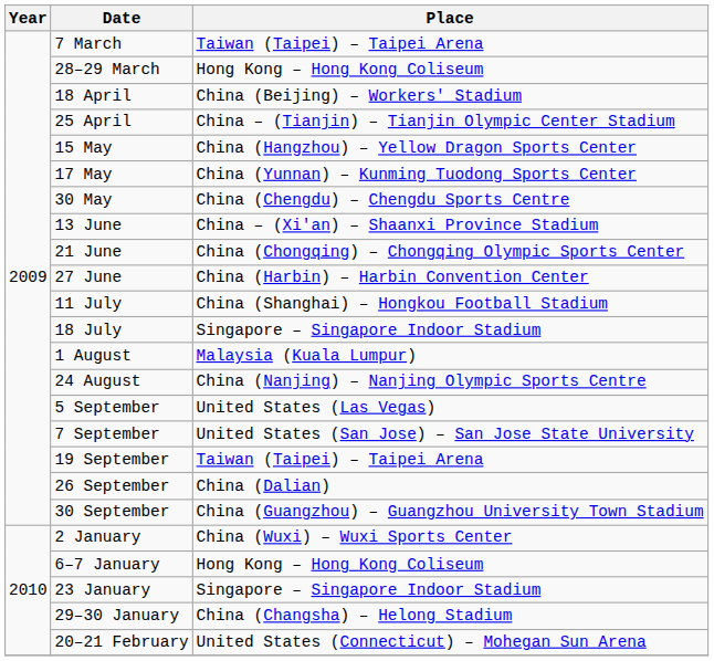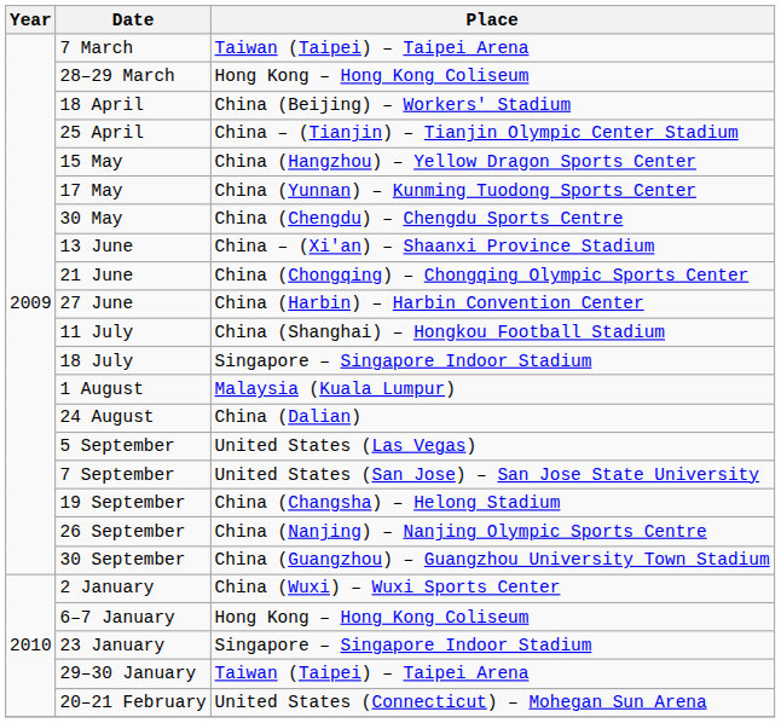 <table class="wikitable sortable">
 <tr>
 <th>Year</th>
 <th>Date</th>
 <th>Place</th>
 </tr>
 <tr>
 <td rowspan="19">2009</td>
 <td>7 March</td>
 <td><a href='#'>Taiwan</a> (<a href='#'>Taipei</a>) – <a href='#'>Taipei Arena</a></td>
 </tr>
 <tr>
 <td>28–29 March</td>
 <td>Hong Kong – <a href='#'>Hong Kong Coliseum</a></td>
 </tr>
 <tr>
 <td>18 April</td>
 <td>China (Beijing) – <a href='#'>Workers' Stadium</a></td>
 </tr>
 <tr>
 <td>25 April</td>
 <td>China – (<a href='#'>Tianjin</a>) – <a href='#'>Tianjin Olympic Center Stadium</a></td>
 </tr>
 <tr>
 <td>15 May</td>
 <td>China (<a href='#'>Hangzhou</a>) – <a href='#'>Yellow Dragon Sports Center</a></td>
 </tr>
 <tr>
 <td>17 May</td>
 <td>China (<a href='#'>Yunnan</a>) – <a href='#'>Kunming Tuodong Sports Center</a></td>
 </tr>
 <tr>
 <td>30 May</td>
 <td>China (<a href='#'>Chengdu</a>) – <a href='#'>Chengdu Sports Centre</a></td>
 </tr>
 <tr>
 <td>13 June</td>
 <td>China – (<a href='#'>Xi'an</a>) – <a href='#'>Shaanxi Province Stadium</a></td>
 </tr>
 <tr>
 <td>21 June</td>
 <td>China (<a href='#'>Chongqing</a>) – <a href='#'>Chongqing Olympic Sports Center</a></td>
 </tr>
 <tr>
 <td>27 June</td>
 <td>China (<a href='#'>Harbin</a>) – <a href='#'>Harbin Convention Center</a></td>
 </tr>
 <tr>
 <td>11 July</td>
 <td>China (Shanghai) – <a href='#'>Hongkou Football Stadium</a></td>
 </tr>
 <tr>
 <td>18 July</td>
 <td>Singapore – <a href='#'>Singapore Indoor Stadium</a></td>
 </tr>
 <tr>
 <td>1 August</td>
 <td><a href='#'>Malaysia</a> (<a href='#'>Kuala Lumpur</a>)</td>
 </tr>
 <tr>
 <td>24 August</td>
-<td>China (<a href='#'>Nanjing</a>) – <a href='#'>Nanjing Olympic Sports Centre</a></td>
+<td>China (<a href='#'>Dalian</a>)</td>
 </tr>
 <tr>
 <td>5 September</td>
 <td>United States (<a href='#'>Las Vegas</a>)</td>
 </tr>
 <tr>
 <td>7 September</td>
 <td>United States (<a href='#'>San Jose</a>) – <a href='#'>San Jose State University</a></td>
 </tr>
 <tr>
 <td>19 September</td>
-<td><a href='#'>Taiwan</a> (<a href='#'>Taipei</a>) – <a href='#'>Taipei Arena</a></td>
+<td>China (<a href='#'>Changsha</a>) – <a href='#'>Helong Stadium</a></td>
 </tr>
 <tr>
 <td>26 September</td>
-<td>China (<a href='#'>Dalian</a>)</td>
+<td>China (<a href='#'>Nanjing</a>) – <a href='#'>Nanjing Olympic Sports Centre</a></td>
 </tr>
 <tr>
 <td>30 September</td>
 <td>China (<a href='#'>Guangzhou</a>) – <a href='#'>Guangzhou University Town Stadium</a></td>
 </tr>
 <tr>
 <td rowspan="5">2010</td>
 <td>2 January</td>
 <td>China (<a href='#'>Wuxi</a>) – <a href='#'>Wuxi Sports Center</a></td>
 </tr>
 <tr>
 <td>6–7 January</td>
 <td>Hong Kong – <a href='#'>Hong Kong Coliseum</a></td>
 </tr>
 <tr>
 <td>23 January</td>
 <td>Singapore – <a href='#'>Singapore Indoor Stadium</a></td>
 </tr>
 <tr>
 <td>29–30 January</td>
-<td>China (<a href='#'>Changsha</a>) – <a href='#'>Helong Stadium</a></td>
+<td><a href='#'>Taiwan</a> (<a href='#'>Taipei</a>) – <a href='#'>Taipei Arena</a></td>
 </tr>
 <tr>
 <td>20–21 February</td>
 <td>United States (<a href='#'>Connecticut</a>) – <a href='#'>Mohegan Sun Arena</a></td>
 </tr>
 <tr>
 </tr>
 </table>
